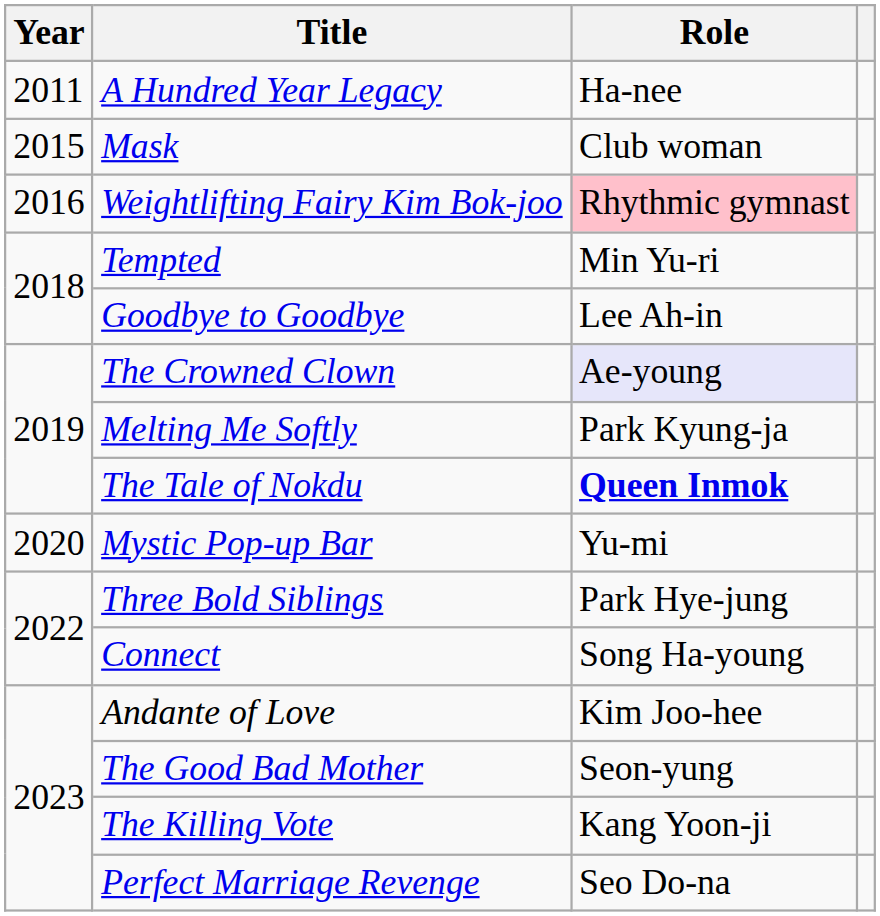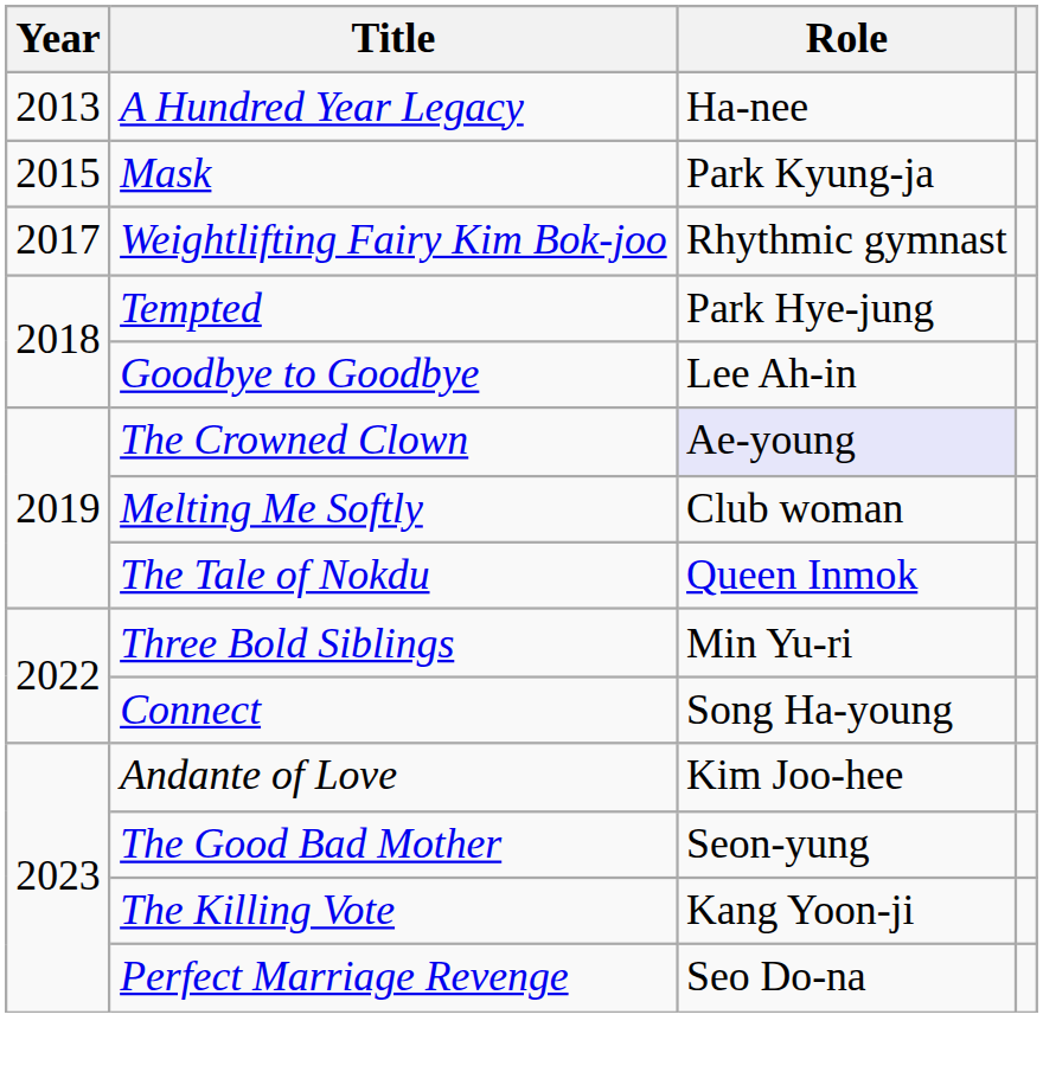 <table class="wikitable">
 <tr>
 <th>Year</th>
 <th>Title</th>
 <th>Role</th>
 <th></th>
 </tr>
 <tr>
-<td>2011</td>
+<td>2013</td>
 <td><em><a href='#'>A Hundred Year Legacy</a></em></td>
 <td>Ha-nee</td>
 <td></td>
 </tr>
 <tr>
 <td>2015</td>
 <td><em><a href='#'>Mask</a></em></td>
-<td>Club woman</td>
+<td>Park Kyung-ja</td>
 <td></td>
 </tr>
 <tr>
-<td>2016</td>
+<td>2017</td>
 <td><em><a href='#'>Weightlifting Fairy Kim Bok-joo</a></em></td>
-<td style="background: pink;">Rhythmic gymnast</td>
+<td>Rhythmic gymnast</td>
 <td></td>
 </tr>
 <tr>
 <td rowspan="2">2018</td>
 <td><em><a href='#'>Tempted</a></em></td>
-<td>Min Yu-ri</td>
+<td>Park Hye-jung</td>
 <td></td>
 </tr>
 <tr>
 <td><em><a href='#'>Goodbye to Goodbye</a></em></td>
 <td>Lee Ah-in</td>
 <td></td>
 </tr>
 <tr>
 <td rowspan="3">2019</td>
 <td><em><a href='#'>The Crowned Clown</a></em></td>
 <td style="background: lavender;">Ae-young</td>
 <td></td>
 </tr>
 <tr>
 <td><em><a href='#'>Melting Me Softly</a></em></td>
-<td>Park Kyung-ja</td>
+<td>Club woman</td>
 <td></td>
 </tr>
 <tr>
 <td><em><a href='#'>The Tale of Nokdu</a></em></td>
-<td><strong><a href='#'>Queen Inmok</a></strong></td>
-<td></td>
-</tr>
-<tr>
-<td>2020</td>
-<td><em><a href='#'>Mystic Pop-up Bar</a></em></td>
-<td>Yu-mi</td>
+<td><a href='#'>Queen Inmok</a></td>
 <td></td>
 </tr>
 <tr>
 <td rowspan="2">2022</td>
 <td><em><a href='#'>Three Bold Siblings</a></em></td>
-<td>Park Hye-jung</td>
+<td>Min Yu-ri</td>
 <td></td>
 </tr>
 <tr>
 <td><em><a href='#'>Connect</a></em></td>
 <td>Song Ha-young</td>
 <td></td>
 </tr>
 <tr>
 <td rowspan="4">2023</td>
 <td><em>Andante of Love</em></td>
 <td>Kim Joo-hee</td>
 <td></td>
 </tr>
 <tr>
 <td><em><a href='#'>The Good Bad Mother</a></em></td>
 <td>Seon-yung</td>
 <td></td>
 </tr>
 <tr>
 <td><em><a href='#'>The Killing Vote</a></em></td>
 <td>Kang Yoon-ji</td>
 <td></td>
 </tr>
 <tr>
 <td><em><a href='#'>Perfect Marriage Revenge</a></em></td>
 <td>Seo Do-na</td>
 <td></td>
 </tr>
 </table>
